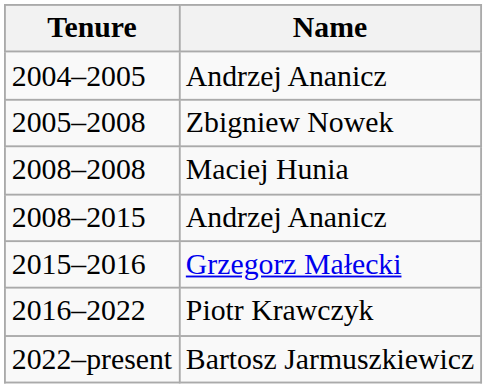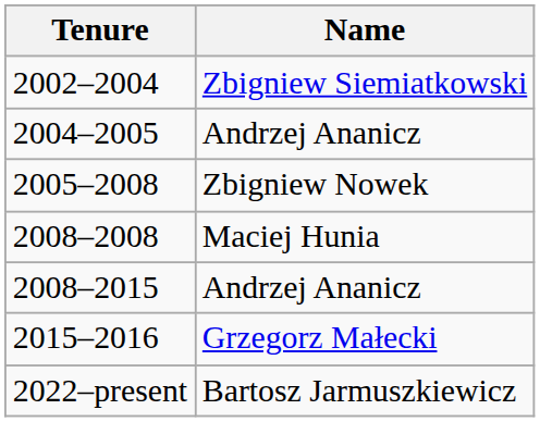 <table class="wikitable">
 <tr>
 <th>Tenure</th>
 <th>Name</th>
+</tr>
+<tr>
+<td>2002–2004</td>
+<td><a href='#'>Zbigniew Siemiatkowski</a></td>
 </tr>
 <tr>
 <td>2004–2005</td>
 <td>Andrzej Ananicz</td>
 </tr>
 <tr>
 <td>2005–2008</td>
 <td>Zbigniew Nowek</td>
 </tr>
 <tr>
 <td>2008–2008</td>
 <td>Maciej Hunia</td>
 </tr>
 <tr>
 <td>2008–2015</td>
 <td>Andrzej Ananicz</td>
 </tr>
 <tr>
 <td>2015–2016</td>
 <td><a href='#'>Grzegorz Małecki</a></td>
 </tr>
 <tr>
-<td>2016–2022</td>
-<td>Piotr Krawczyk</td>
-</tr>
-<tr>
 <td>2022–present</td>
 <td>Bartosz Jarmuszkiewicz</td>
 </tr>
 </table>
